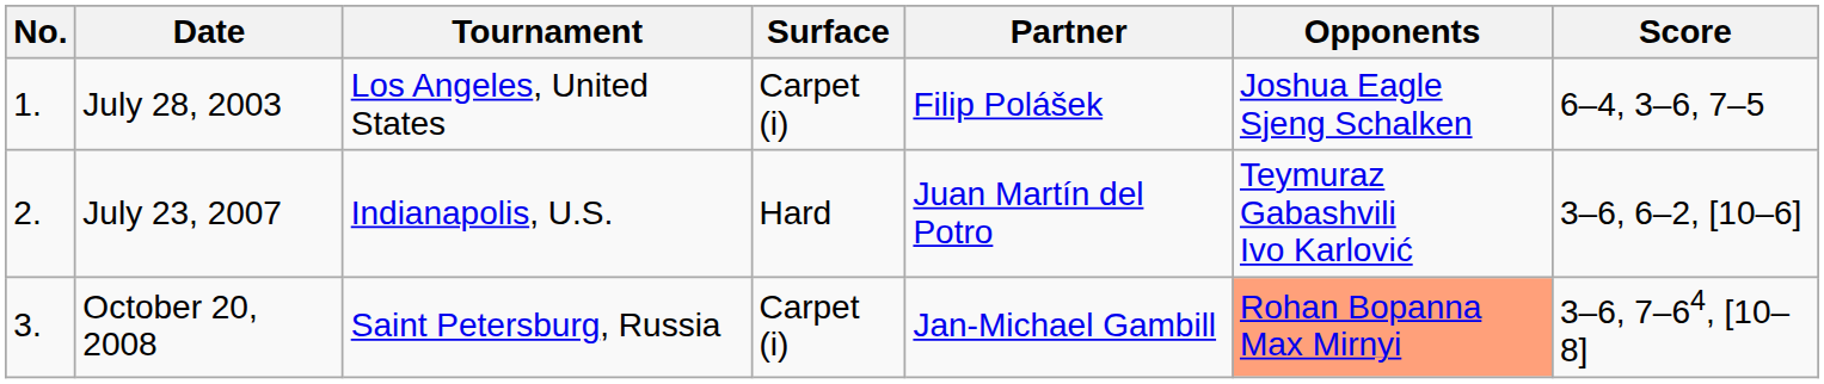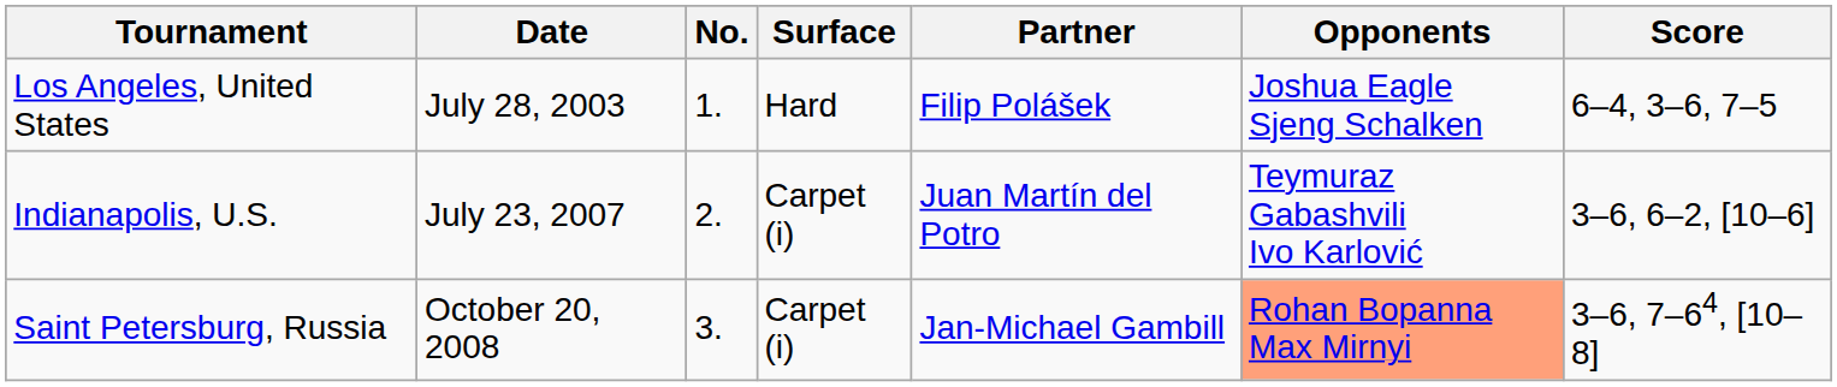 <table class="sortable wikitable">
 <tr>
+<th>Tournament</th>
+<th>Date</th>
 <th>No.</th>
-<th>Date</th>
-<th>Tournament</th>
 <th>Surface</th>
 <th>Partner</th>
 <th>Opponents</th>
 <th>Score</th>
 </tr>
 <tr>
+<td><a href='#'>Los Angeles</a>, United States</td>
+<td>July 28, 2003</td>
 <td>1.</td>
-<td>July 28, 2003</td>
-<td><a href='#'>Los Angeles</a>, United States</td>
-<td>Carpet (i)</td>
+<td>Hard</td>
 <td> <a href='#'>Filip Polášek</a></td>
 <td> <a href='#'>Joshua Eagle</a> <br>  <a href='#'>Sjeng Schalken</a></td>
 <td>6–4, 3–6, 7–5</td>
 </tr>
 <tr>
+<td><a href='#'>Indianapolis</a>, U.S.</td>
+<td>July 23, 2007</td>
 <td>2.</td>
-<td>July 23, 2007</td>
-<td><a href='#'>Indianapolis</a>, U.S.</td>
-<td>Hard</td>
+<td>Carpet (i)</td>
 <td> <a href='#'>Juan Martín del Potro</a></td>
 <td> <a href='#'>Teymuraz Gabashvili</a> <br>  <a href='#'>Ivo Karlović</a></td>
 <td>3–6, 6–2, [10–6]</td>
 </tr>
 <tr>
+<td><a href='#'>Saint Petersburg</a>, Russia</td>
+<td>October 20, 2008</td>
 <td>3.</td>
-<td>October 20, 2008</td>
-<td><a href='#'>Saint Petersburg</a>, Russia</td>
 <td>Carpet (i)</td>
 <td> <a href='#'>Jan-Michael Gambill</a></td>
 <td style="background: lightsalmon;"> <a href='#'>Rohan Bopanna</a> <br>  <a href='#'>Max Mirnyi</a></td>
 <td>3–6, 7–6<sup>4</sup>, [10–8]</td>
 </tr>
 </table>
